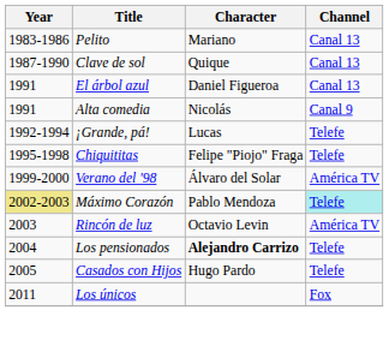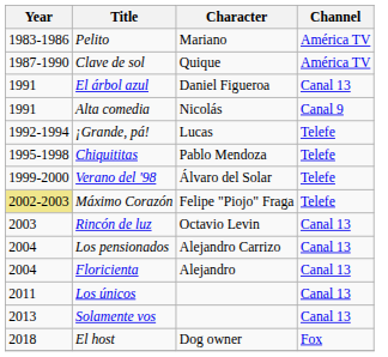 <table class="wikitable" style="font-size: 90%;">
 <tr>
 <th>Year</th>
 <th>Title</th>
 <th>Character</th>
 <th>Channel</th>
 </tr>
 <tr>
 <td>1983-1986</td>
 <td><em>Pelito</em></td>
 <td>Mariano</td>
-<td><a href='#'>Canal 13</a></td>
+<td><a href='#'>América TV</a></td>
 </tr>
 <tr>
 <td>1987-1990</td>
 <td><em>Clave de sol</em></td>
 <td>Quique</td>
-<td><a href='#'>Canal 13</a></td>
+<td><a href='#'>América TV</a></td>
 </tr>
 <tr>
 <td>1991</td>
 <td><em><a href='#'>El árbol azul</a></em></td>
 <td>Daniel Figueroa</td>
 <td><a href='#'>Canal 13</a></td>
 </tr>
 <tr>
 <td>1991</td>
 <td><em>Alta comedia</em></td>
 <td>Nicolás</td>
 <td><a href='#'>Canal 9</a></td>
 </tr>
 <tr>
 <td>1992-1994</td>
 <td><em>¡Grande, pá!</em></td>
 <td>Lucas</td>
 <td><a href='#'>Telefe</a></td>
 </tr>
 <tr>
 <td>1995-1998</td>
 <td><em><a href='#'>Chiquititas</a></em></td>
-<td>Felipe "Piojo" Fraga</td>
+<td>Pablo Mendoza</td>
 <td><a href='#'>Telefe</a></td>
 </tr>
 <tr>
 <td>1999-2000</td>
 <td><em><a href='#'>Verano del '98</a></em></td>
 <td>Álvaro del Solar</td>
-<td><a href='#'>América TV</a></td>
+<td><a href='#'>Telefe</a></td>
 </tr>
 <tr>
 <td style="background: khaki;">2002-2003</td>
 <td><em>Máximo Corazón</em></td>
-<td>Pablo Mendoza</td>
-<td style="background: paleturquoise;"><a href='#'>Telefe</a></td>
+<td>Felipe "Piojo" Fraga</td>
+<td><a href='#'>Telefe</a></td>
 </tr>
 <tr>
 <td>2003</td>
 <td><em><a href='#'>Rincón de luz</a></em></td>
 <td>Octavio Levin</td>
-<td><a href='#'>América TV</a></td>
+<td><a href='#'>Canal 13</a></td>
 </tr>
 <tr>
 <td>2004</td>
 <td><em>Los pensionados</em></td>
-<td><strong>Alejandro Carrizo</strong></td>
-<td><a href='#'>Telefe</a></td>
+<td>Alejandro Carrizo</td>
+<td><a href='#'>Canal 13</a></td>
 </tr>
 <tr>
-<td>2005</td>
-<td><em><a href='#'>Casados con Hijos</a></em></td>
-<td>Hugo Pardo</td>
-<td><a href='#'>Telefe</a></td>
+<td>2004</td>
+<td><em><a href='#'>Floricienta</a></em></td>
+<td>Alejandro</td>
+<td><a href='#'>Canal 13</a></td>
 </tr>
 <tr>
 <td>2011</td>
 <td><em><a href='#'>Los únicos</a></em></td>
 <td></td>
+<td><a href='#'>Canal 13</a></td>
+</tr>
+<tr>
+<td>2013</td>
+<td><em><a href='#'>Solamente vos</a></em></td>
+<td></td>
+<td><a href='#'>Canal 13</a></td>
+</tr>
+<tr>
+<td>2018</td>
+<td><em>El host</em></td>
+<td>Dog owner</td>
 <td><a href='#'>Fox</a></td>
 </tr>
 <tr>
 </tr>
 </table>
